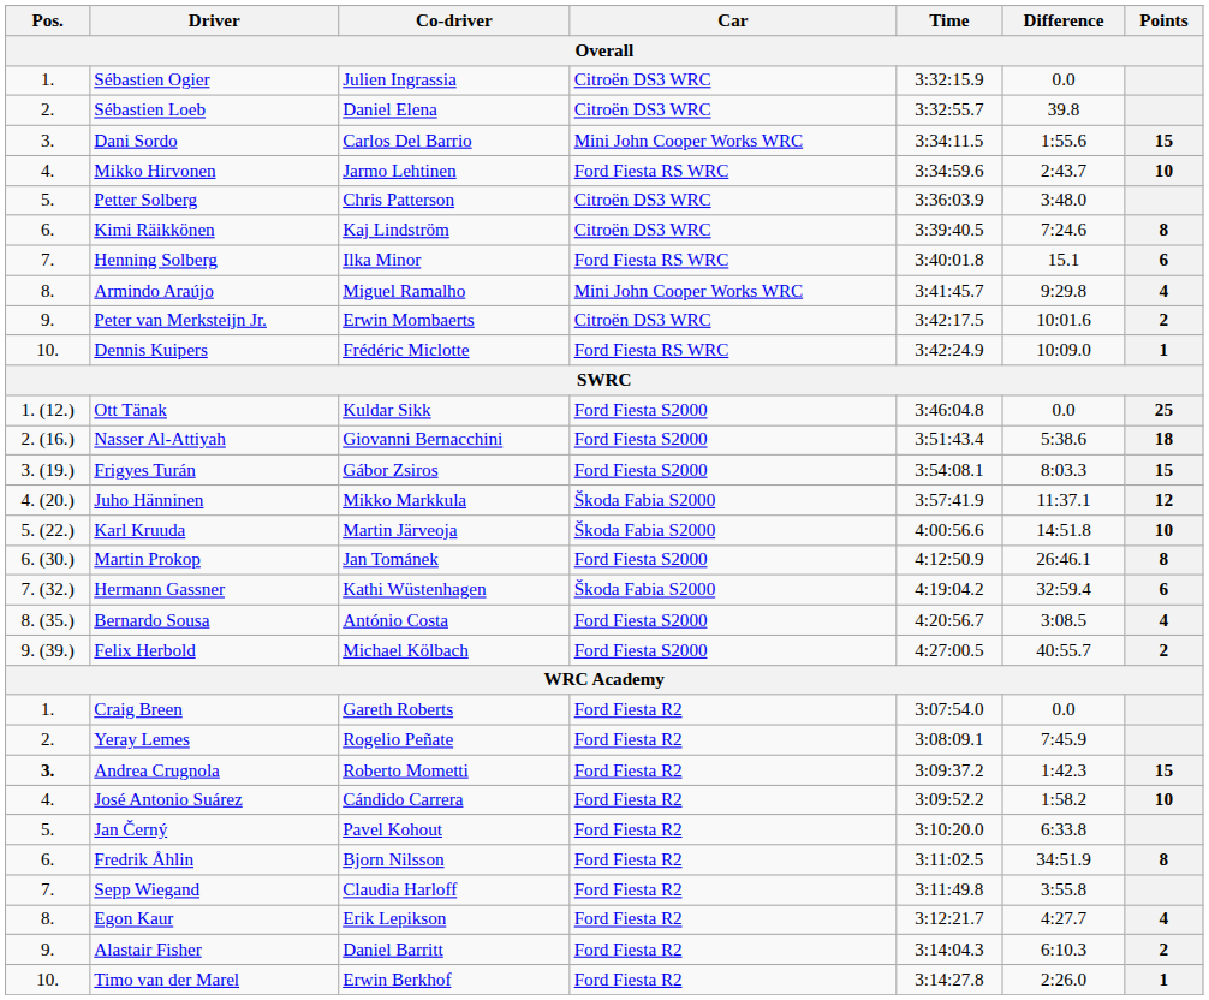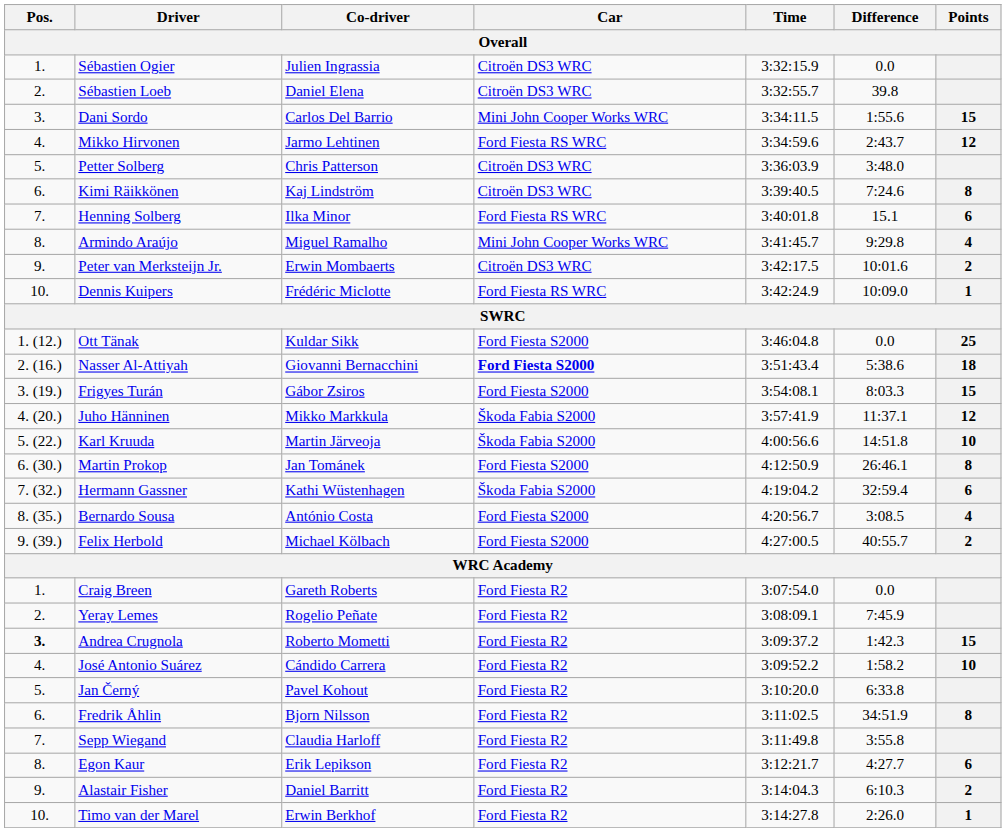 <table class="wikitable" width="100%" style="text-align: center; font-size: 90%; max-width: 950px;">
 <tr>
 <th>Pos.</th>
 <th>Driver</th>
 <th>Co-driver</th>
 <th>Car</th>
 <th>Time</th>
 <th>Difference</th>
 <th>Points</th>
 </tr>
 <tr>
 <th colspan=7>Overall</th>
 </tr>
 <tr>
 <td>1.</td>
 <td align="left"> <a href='#'>Sébastien Ogier</a></td>
 <td align="left"> <a href='#'>Julien Ingrassia</a></td>
 <td align="left"><a href='#'>Citroën DS3 WRC</a></td>
 <td>3:32:15.9</td>
 <td>0.0</td>
 <th></th>
 </tr>
 <tr>
 <td>2.</td>
 <td align="left"> <a href='#'>Sébastien Loeb</a></td>
 <td align="left"> <a href='#'>Daniel Elena</a></td>
 <td align="left"><a href='#'>Citroën DS3 WRC</a></td>
 <td>3:32:55.7</td>
 <td>39.8</td>
 <th></th>
 </tr>
 <tr>
 <td>3.</td>
 <td align="left"> <a href='#'>Dani Sordo</a></td>
 <td align="left"> <a href='#'>Carlos Del Barrio</a></td>
 <td align="left"><a href='#'>Mini John Cooper Works WRC</a></td>
 <td>3:34:11.5</td>
 <td>1:55.6</td>
 <th>15</th>
 </tr>
 <tr>
 <td>4.</td>
 <td align="left"> <a href='#'>Mikko Hirvonen</a></td>
 <td align="left"> <a href='#'>Jarmo Lehtinen</a></td>
 <td align="left"><a href='#'>Ford Fiesta RS WRC</a></td>
 <td>3:34:59.6</td>
 <td>2:43.7</td>
-<th>10</th>
+<th>12</th>
 </tr>
 <tr>
 <td>5.</td>
 <td align="left"> <a href='#'>Petter Solberg</a></td>
 <td align="left"> <a href='#'>Chris Patterson</a></td>
 <td align="left"><a href='#'>Citroën DS3 WRC</a></td>
 <td>3:36:03.9</td>
 <td>3:48.0</td>
 <th></th>
 </tr>
 <tr>
 <td>6.</td>
 <td align="left"> <a href='#'>Kimi Räikkönen</a></td>
 <td align="left"> <a href='#'>Kaj Lindström</a></td>
 <td align="left"><a href='#'>Citroën DS3 WRC</a></td>
 <td>3:39:40.5</td>
 <td>7:24.6</td>
 <th>8</th>
 </tr>
 <tr>
 <td>7.</td>
 <td align="left"> <a href='#'>Henning Solberg</a></td>
 <td align="left"> <a href='#'>Ilka Minor</a></td>
 <td align="left"><a href='#'>Ford Fiesta RS WRC</a></td>
 <td>3:40:01.8</td>
 <td>15.1</td>
 <th>6</th>
 </tr>
 <tr>
 <td>8.</td>
 <td align="left"> <a href='#'>Armindo Araújo</a></td>
 <td align="left"> <a href='#'>Miguel Ramalho</a></td>
 <td align="left"><a href='#'>Mini John Cooper Works WRC</a></td>
 <td>3:41:45.7</td>
 <td>9:29.8</td>
 <th>4</th>
 </tr>
 <tr>
 <td>9.</td>
 <td align="left"> <a href='#'>Peter van Merksteijn Jr.</a></td>
 <td align="left"> <a href='#'>Erwin Mombaerts</a></td>
 <td align="left"><a href='#'>Citroën DS3 WRC</a></td>
 <td>3:42:17.5</td>
 <td>10:01.6</td>
 <th>2</th>
 </tr>
 <tr>
 <td>10.</td>
 <td align="left"> <a href='#'>Dennis Kuipers</a></td>
 <td align="left"> <a href='#'>Frédéric Miclotte</a></td>
 <td align="left"><a href='#'>Ford Fiesta RS WRC</a></td>
 <td>3:42:24.9</td>
 <td>10:09.0</td>
 <th>1</th>
 </tr>
 <tr>
 <th colspan=7>SWRC</th>
 </tr>
 <tr>
 <td>1. (12.)</td>
 <td align="left"> <a href='#'>Ott Tänak</a></td>
 <td align="left"> <a href='#'>Kuldar Sikk</a></td>
 <td align="left"><a href='#'>Ford Fiesta S2000</a></td>
 <td>3:46:04.8</td>
 <td>0.0</td>
 <th>25</th>
 </tr>
 <tr>
 <td>2. (16.)</td>
 <td align="left"> <a href='#'>Nasser Al-Attiyah</a></td>
 <td align="left"> <a href='#'>Giovanni Bernacchini</a></td>
-<td align="left"><a href='#'>Ford Fiesta S2000</a></td>
+<td align="left"><strong><a href='#'>Ford Fiesta S2000</a></strong></td>
 <td>3:51:43.4</td>
 <td>5:38.6</td>
 <th>18</th>
 </tr>
 <tr>
 <td>3. (19.)</td>
 <td align="left"> <a href='#'>Frigyes Turán</a></td>
 <td align="left"> <a href='#'>Gábor Zsiros</a></td>
 <td align="left"><a href='#'>Ford Fiesta S2000</a></td>
 <td>3:54:08.1</td>
 <td>8:03.3</td>
 <th>15</th>
 </tr>
 <tr>
 <td>4. (20.)</td>
 <td align="left"> <a href='#'>Juho Hänninen</a></td>
 <td align="left"> <a href='#'>Mikko Markkula</a></td>
 <td align="left"><a href='#'>Škoda Fabia S2000</a></td>
 <td>3:57:41.9</td>
 <td>11:37.1</td>
 <th>12</th>
 </tr>
 <tr>
 <td>5. (22.)</td>
 <td align="left"> <a href='#'>Karl Kruuda</a></td>
 <td align="left"> <a href='#'>Martin Järveoja</a></td>
 <td align="left"><a href='#'>Škoda Fabia S2000</a></td>
 <td>4:00:56.6</td>
 <td>14:51.8</td>
 <th>10</th>
 </tr>
 <tr>
 <td>6. (30.)</td>
 <td align="left"> <a href='#'>Martin Prokop</a></td>
 <td align="left"> <a href='#'>Jan Tománek</a></td>
 <td align="left"><a href='#'>Ford Fiesta S2000</a></td>
 <td>4:12:50.9</td>
 <td>26:46.1</td>
 <th>8</th>
 </tr>
 <tr>
 <td>7. (32.)</td>
 <td align="left"> <a href='#'>Hermann Gassner</a></td>
 <td align="left"> <a href='#'>Kathi Wüstenhagen</a></td>
 <td align="left"><a href='#'>Škoda Fabia S2000</a></td>
 <td>4:19:04.2</td>
 <td>32:59.4</td>
 <th>6</th>
 </tr>
 <tr>
 <td>8. (35.)</td>
 <td align="left"> <a href='#'>Bernardo Sousa</a></td>
 <td align="left"> <a href='#'>António Costa</a></td>
 <td align="left"><a href='#'>Ford Fiesta S2000</a></td>
 <td>4:20:56.7</td>
 <td>3:08.5</td>
 <th>4</th>
 </tr>
 <tr>
 <td>9. (39.)</td>
 <td align="left"> <a href='#'>Felix Herbold</a></td>
 <td align="left"> <a href='#'>Michael Kölbach</a></td>
 <td align="left"><a href='#'>Ford Fiesta S2000</a></td>
 <td>4:27:00.5</td>
 <td>40:55.7</td>
 <th>2</th>
 </tr>
 <tr>
 <th colspan=7>WRC Academy</th>
 </tr>
 <tr>
 <td>1.</td>
 <td align="left"> <a href='#'>Craig Breen</a></td>
 <td align="left"> <a href='#'>Gareth Roberts</a></td>
 <td align="left"><a href='#'>Ford Fiesta R2</a></td>
 <td>3:07:54.0</td>
 <td>0.0</td>
 <th></th>
 </tr>
 <tr>
 <td>2.</td>
 <td align="left"> <a href='#'>Yeray Lemes</a></td>
 <td align="left"> <a href='#'>Rogelio Peñate</a></td>
 <td align="left"><a href='#'>Ford Fiesta R2</a></td>
 <td>3:08:09.1</td>
 <td>7:45.9</td>
 <th></th>
 </tr>
 <tr>
 <td><strong>3.</strong></td>
 <td align="left"> <a href='#'>Andrea Crugnola</a></td>
 <td align="left"> <a href='#'>Roberto Mometti</a></td>
 <td align="left"><a href='#'>Ford Fiesta R2</a></td>
 <td>3:09:37.2</td>
 <td>1:42.3</td>
 <th>15</th>
 </tr>
 <tr>
 <td>4.</td>
 <td align="left"> <a href='#'>José Antonio Suárez</a></td>
 <td align="left"> <a href='#'>Cándido Carrera</a></td>
 <td align="left"><a href='#'>Ford Fiesta R2</a></td>
 <td>3:09:52.2</td>
 <td>1:58.2</td>
 <th>10</th>
 </tr>
 <tr>
 <td>5.</td>
 <td align="left"> <a href='#'>Jan Černý</a></td>
 <td align="left"> <a href='#'>Pavel Kohout</a></td>
 <td align="left"><a href='#'>Ford Fiesta R2</a></td>
 <td>3:10:20.0</td>
 <td>6:33.8</td>
 <th></th>
 </tr>
 <tr>
 <td>6.</td>
 <td align="left"> <a href='#'>Fredrik Åhlin</a></td>
 <td align="left"> <a href='#'>Bjorn Nilsson</a></td>
 <td align="left"><a href='#'>Ford Fiesta R2</a></td>
 <td>3:11:02.5</td>
 <td>34:51.9</td>
 <th>8</th>
 </tr>
 <tr>
 <td>7.</td>
 <td align="left"> <a href='#'>Sepp Wiegand</a></td>
 <td align="left"> <a href='#'>Claudia Harloff</a></td>
 <td align="left"><a href='#'>Ford Fiesta R2</a></td>
 <td>3:11:49.8</td>
 <td>3:55.8</td>
 <th></th>
 </tr>
 <tr>
 <td>8.</td>
 <td align="left"> <a href='#'>Egon Kaur</a></td>
 <td align="left"> <a href='#'>Erik Lepikson</a></td>
 <td align="left"><a href='#'>Ford Fiesta R2</a></td>
 <td>3:12:21.7</td>
 <td>4:27.7</td>
-<th>4</th>
+<th>6</th>
 </tr>
 <tr>
 <td>9.</td>
 <td align="left"> <a href='#'>Alastair Fisher</a></td>
 <td align="left"> <a href='#'>Daniel Barritt</a></td>
 <td align="left"><a href='#'>Ford Fiesta R2</a></td>
 <td>3:14:04.3</td>
 <td>6:10.3</td>
 <th>2</th>
 </tr>
 <tr>
 <td>10.</td>
 <td align="left"> <a href='#'>Timo van der Marel</a></td>
 <td align="left"> <a href='#'>Erwin Berkhof</a></td>
 <td align="left"><a href='#'>Ford Fiesta R2</a></td>
 <td>3:14:27.8</td>
 <td>2:26.0</td>
 <th>1</th>
 </tr>
 </table>
